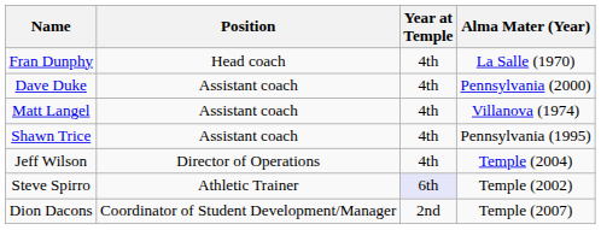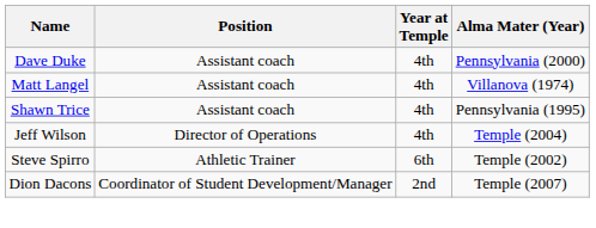 <table class="wikitable">
 <tr align="center">
 <th>Name</th>
 <th>Position</th>
 <th>Year at <br> Temple</th>
 <th>Alma Mater (Year)</th>
-</tr>
-<tr align="center">
-<td><a href='#'>Fran Dunphy</a></td>
-<td>Head coach</td>
-<td>4th</td>
-<td><a href='#'>La Salle</a> (1970)</td>
 </tr>
 <tr align="center">
 <td><a href='#'>Dave Duke</a></td>
 <td>Assistant coach</td>
 <td>4th</td>
 <td><a href='#'>Pennsylvania</a> (2000)</td>
 </tr>
 <tr align="center">
 <td><a href='#'>Matt Langel</a></td>
 <td>Assistant coach</td>
 <td>4th</td>
 <td><a href='#'>Villanova</a> (1974)</td>
 </tr>
 <tr align="center">
 <td><a href='#'>Shawn Trice</a></td>
 <td>Assistant coach</td>
 <td>4th</td>
 <td>Pennsylvania (1995)</td>
 </tr>
 <tr align="center">
 <td>Jeff Wilson</td>
 <td>Director of Operations</td>
 <td>4th</td>
 <td><a href='#'>Temple</a> (2004)</td>
 </tr>
 <tr align="center">
 <td>Steve Spirro</td>
 <td>Athletic Trainer</td>
-<td style="background: lavender;">6th</td>
+<td>6th</td>
 <td>Temple (2002)</td>
 </tr>
 <tr align="center">
 <td>Dion Dacons</td>
 <td>Coordinator of Student Development/Manager</td>
 <td>2nd</td>
 <td>Temple (2007)</td>
 </tr>
 </table>
